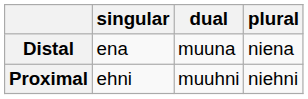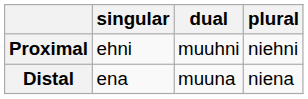 <table class="wikitable">
 <tr>
 <th></th>
 <th>singular</th>
 <th>dual</th>
 <th>plural</th>
 </tr>
 <tr>
+<th>Proximal</th>
+<td>ehni</td>
+<td>muuhni</td>
+<td>niehni</td>
+</tr>
+<tr>
 <th>Distal</th>
 <td>ena</td>
 <td>muuna</td>
 <td>niena</td>
 </tr>
-<tr>
-<th>Proximal</th>
-<td>ehni</td>
-<td>muuhni</td>
-<td>niehni</td>
-</tr>
 </table>
